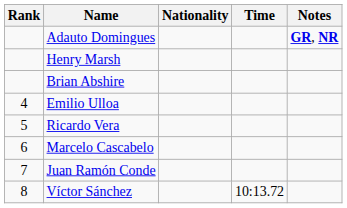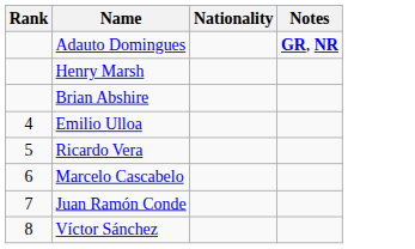 <table class="wikitable sortable" style="text-align:center">
 <tr>
 <th>Rank</th>
 <th>Name</th>
 <th>Nationality</th>
-<th>Time</th>
 <th>Notes</th>
 </tr>
 <tr>
 <td></td>
 <td align=left><a href='#'>Adauto Domingues</a></td>
 <td align=left></td>
-<td></td>
 <td><strong><a href='#'>GR</a></strong>, <strong><a href='#'>NR</a></strong></td>
 </tr>
 <tr>
 <td></td>
 <td align=left><a href='#'>Henry Marsh</a></td>
 <td align=left></td>
 <td></td>
-<td></td>
 </tr>
 <tr>
 <td></td>
 <td align=left><a href='#'>Brian Abshire</a></td>
 <td align=left></td>
-<td></td>
 <td></td>
 </tr>
 <tr>
 <td>4</td>
 <td align=left><a href='#'>Emilio Ulloa</a></td>
 <td align=left></td>
 <td></td>
-<td></td>
 </tr>
 <tr>
 <td>5</td>
 <td align=left><a href='#'>Ricardo Vera</a></td>
 <td align=left></td>
-<td></td>
 <td></td>
 </tr>
 <tr>
 <td>6</td>
 <td align=left><a href='#'>Marcelo Cascabelo</a></td>
 <td align=left></td>
 <td></td>
-<td></td>
 </tr>
 <tr>
 <td>7</td>
 <td align=left><a href='#'>Juan Ramón Conde</a></td>
 <td align=left></td>
 <td></td>
-<td></td>
 </tr>
 <tr>
 <td>8</td>
 <td align=left><a href='#'>Víctor Sánchez</a></td>
 <td align=left></td>
-<td>10:13.72</td>
 <td></td>
 </tr>
 </table>
